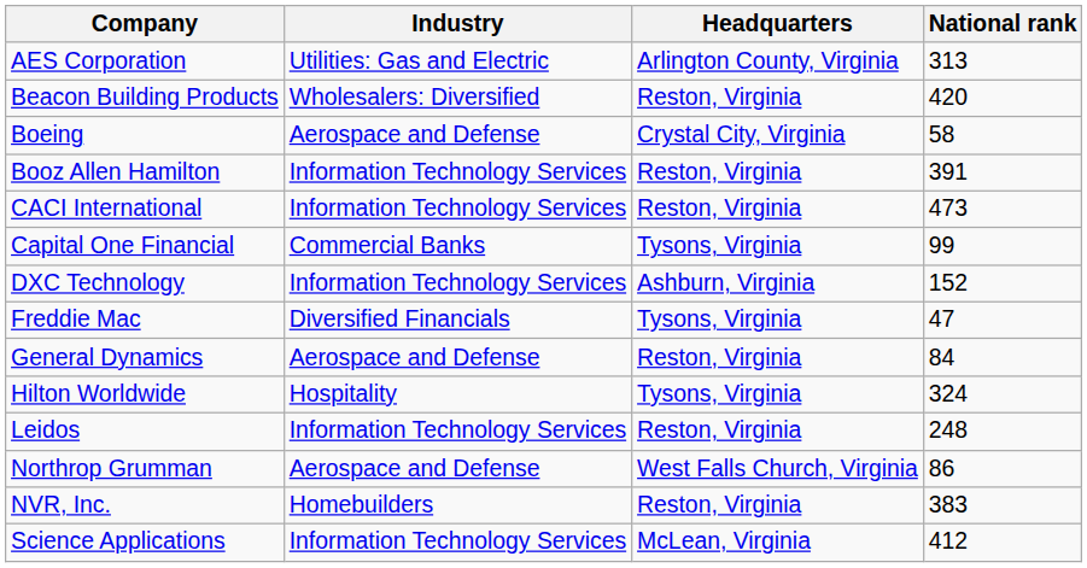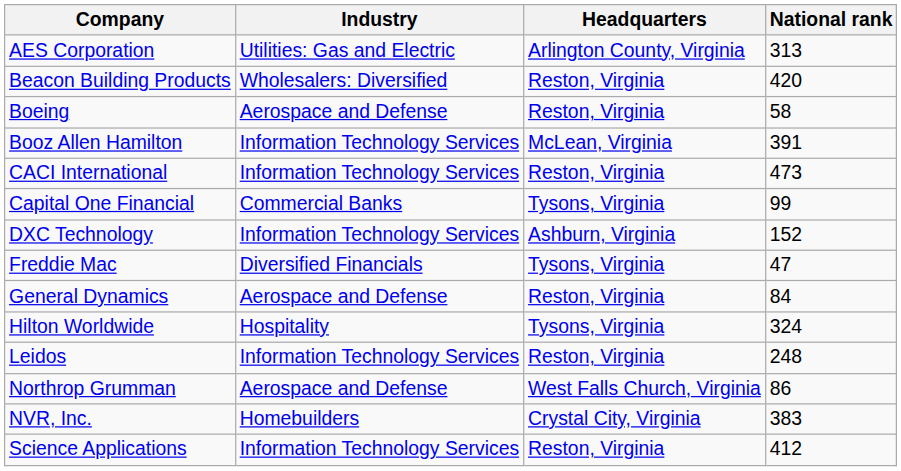 <table class="wikitable sortable" style="text-align:left">
 <tr>
 <th>Company</th>
 <th>Industry</th>
 <th>Headquarters</th>
 <th>National rank</th>
 </tr>
 <tr>
 <td><a href='#'>AES Corporation</a></td>
 <td><a href='#'>Utilities: Gas and Electric</a></td>
 <td data-sort-value="vaarlington"><a href='#'>Arlington County, Virginia</a></td>
 <td>313</td>
 </tr>
 <tr>
 <td><a href='#'>Beacon Building Products</a></td>
 <td><a href='#'>Wholesalers: Diversified</a></td>
 <td><a href='#'>Reston, Virginia</a></td>
 <td>420</td>
 </tr>
 <tr>
 <td><a href='#'>Boeing</a></td>
 <td><a href='#'>Aerospace and Defense</a></td>
-<td><a href='#'>Crystal City, Virginia</a></td>
+<td data-sort-value="vareston"><a href='#'>Reston, Virginia</a></td>
 <td>58</td>
 </tr>
 <tr>
 <td><a href='#'>Booz Allen Hamilton</a></td>
 <td><a href='#'>Information Technology Services</a></td>
-<td><a href='#'>Reston, Virginia</a></td>
+<td data-sort-value="vamclean"><a href='#'>McLean, Virginia</a></td>
 <td>391</td>
 </tr>
 <tr>
 <td><a href='#'>CACI International</a></td>
 <td><a href='#'>Information Technology Services</a></td>
 <td><a href='#'>Reston, Virginia</a></td>
 <td>473</td>
 </tr>
 <tr>
 <td><a href='#'>Capital One Financial</a></td>
 <td><a href='#'>Commercial Banks</a></td>
 <td data-sort-value="vamclean"><a href='#'>Tysons, Virginia</a></td>
 <td>99</td>
 </tr>
 <tr>
 <td><a href='#'>DXC Technology</a></td>
 <td><a href='#'>Information Technology Services</a></td>
 <td data-sort-value="vatysons"><a href='#'>Ashburn, Virginia</a></td>
 <td>152</td>
 </tr>
 <tr>
 <td><a href='#'>Freddie Mac</a></td>
 <td><a href='#'>Diversified Financials</a></td>
 <td data-sort-value="vamclean"><a href='#'>Tysons, Virginia</a></td>
 <td>47</td>
 </tr>
 <tr>
 <td><a href='#'>General Dynamics</a></td>
 <td><a href='#'>Aerospace and Defense</a></td>
 <td data-sort-value="vafalls"><a href='#'>Reston, Virginia</a></td>
 <td>84</td>
 </tr>
 <tr>
 <td><a href='#'>Hilton Worldwide</a></td>
 <td><a href='#'>Hospitality</a></td>
 <td data-sort-value="vamclean"><a href='#'>Tysons, Virginia</a></td>
 <td>324</td>
 </tr>
 <tr>
 <td><a href='#'>Leidos</a></td>
 <td><a href='#'>Information Technology Services</a></td>
 <td data-sort-value="vareston"><a href='#'>Reston, Virginia</a></td>
 <td>248</td>
 </tr>
 <tr>
 <td><a href='#'>Northrop Grumman</a></td>
 <td><a href='#'>Aerospace and Defense</a></td>
 <td data-sort-value="vafalls"><a href='#'>West Falls Church, Virginia</a></td>
 <td>86</td>
 </tr>
 <tr>
 <td><a href='#'>NVR, Inc.</a></td>
 <td><a href='#'>Homebuilders</a></td>
-<td data-sort-value="vareston"><a href='#'>Reston, Virginia</a></td>
+<td><a href='#'>Crystal City, Virginia</a></td>
 <td>383</td>
 </tr>
 <tr>
 <td><a href='#'>Science Applications</a></td>
 <td><a href='#'>Information Technology Services</a></td>
-<td data-sort-value="vamclean"><a href='#'>McLean, Virginia</a></td>
+<td><a href='#'>Reston, Virginia</a></td>
 <td>412</td>
 </tr>
 </table>
